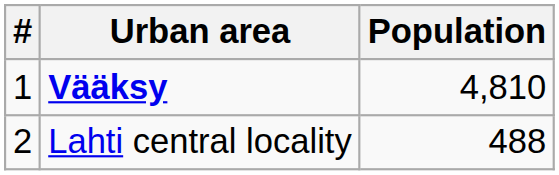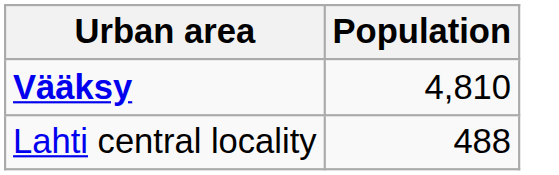 <table class="wikitable sortable">
 <tr>
-<th>#</th>
 <th>Urban area</th>
 <th>Population</th>
 </tr>
 <tr>
-<td align="center">1</td>
 <td><strong><a href='#'>Vääksy</a></strong></td>
 <td align="right">4,810</td>
 </tr>
 <tr>
-<td align="center">2</td>
 <td><a href='#'>Lahti</a> central locality</td>
 <td align="right">488</td>
 </tr>
 </table>
